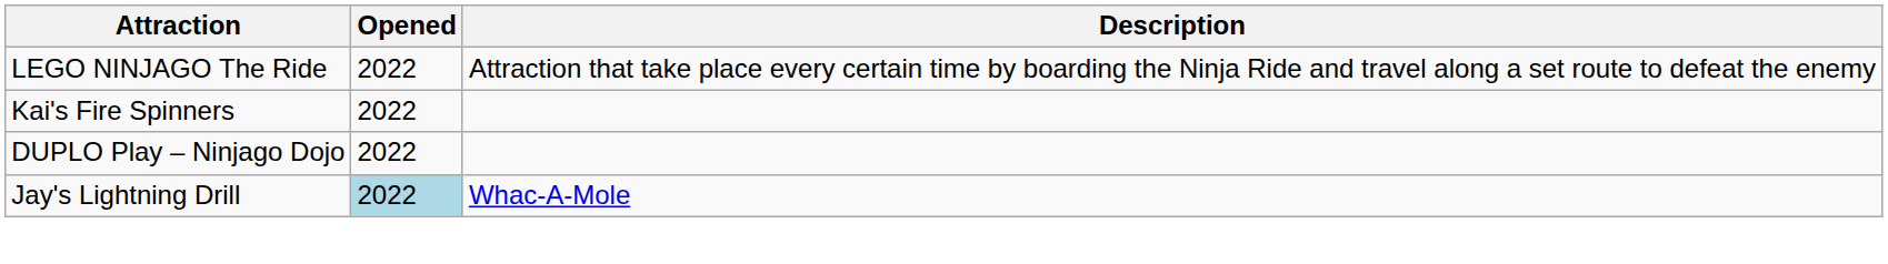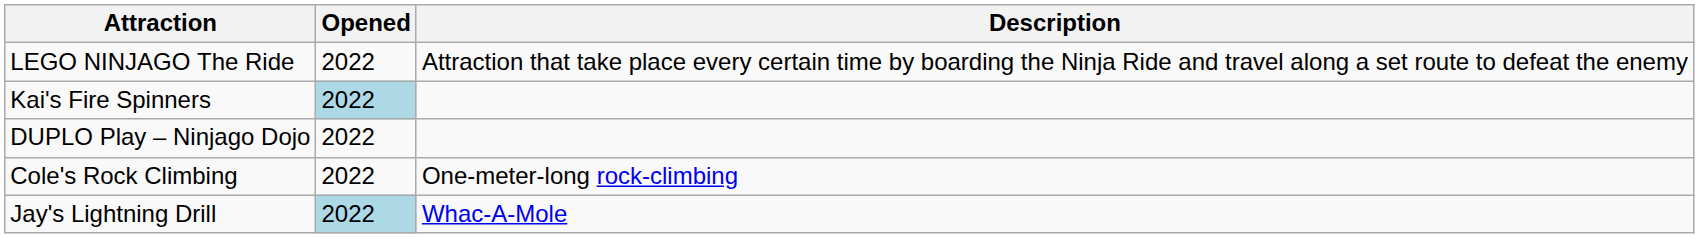 <table class="wikitable sortable">
 <tr>
 <th>Attraction</th>
 <th>Opened</th>
 <th>Description</th>
 </tr>
 <tr>
 <td>LEGO NINJAGO The Ride</td>
 <td>2022</td>
 <td>Attraction that take place every certain time by boarding the Ninja Ride and travel along a set route to defeat the enemy </td>
 </tr>
 <tr>
 <td>Kai's Fire Spinners</td>
-<td>2022</td>
+<td style="background: lightblue;">2022</td>
 <td></td>
 </tr>
 <tr>
 <td>DUPLO Play – Ninjago Dojo</td>
 <td>2022</td>
 <td></td>
 </tr>
 <tr>
+<td>Cole's Rock Climbing</td>
+<td>2022</td>
+<td>One-meter-long <a href='#'>rock-climbing</a></td>
+</tr>
+<tr>
 <td>Jay's Lightning Drill</td>
 <td style="background: lightblue;">2022</td>
 <td><a href='#'>Whac-A-Mole</a></td>
 </tr>
 </table>
